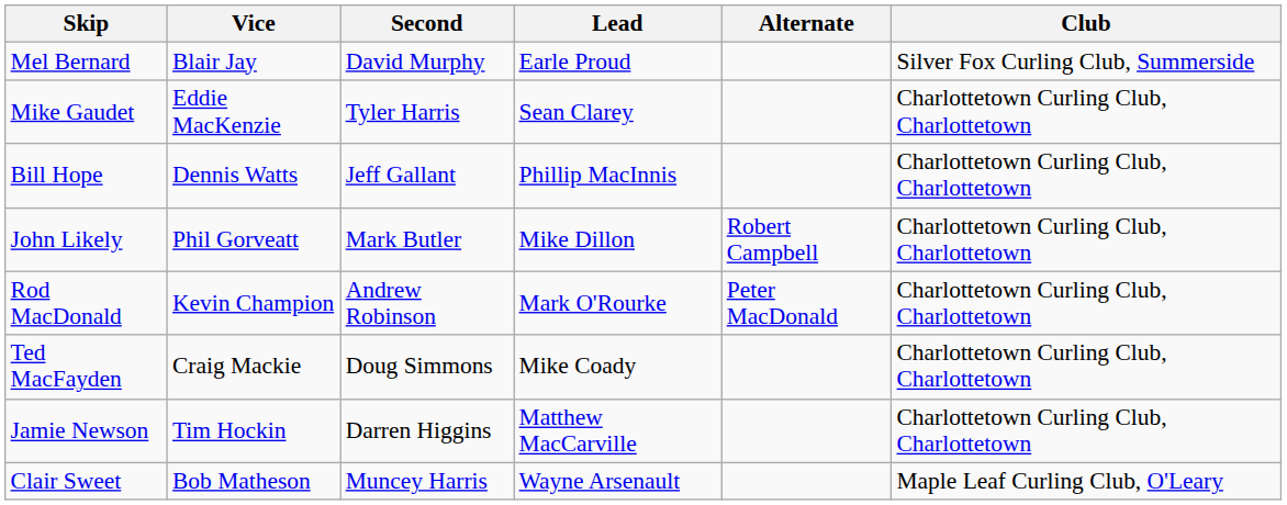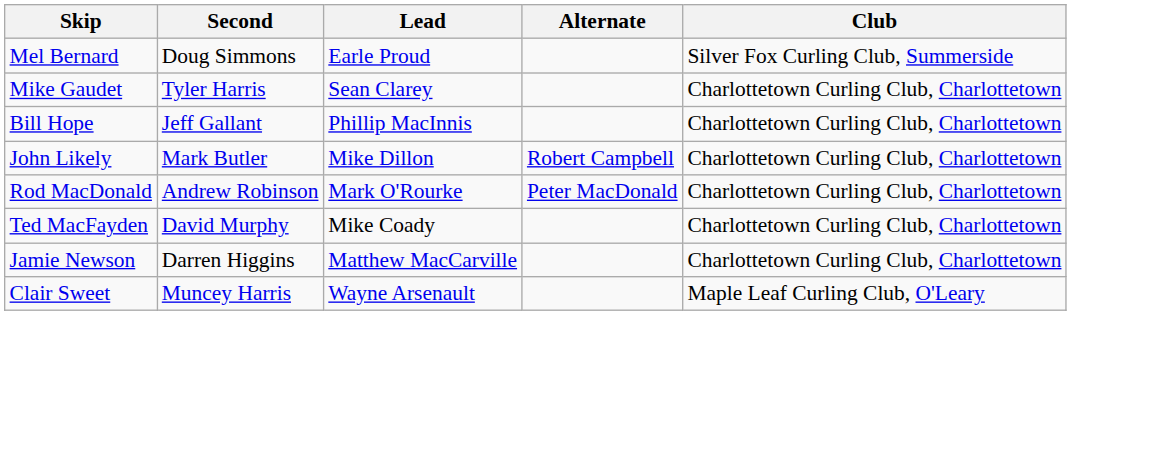 <table class="wikitable">
 <tr>
 <th>Skip</th>
-<th>Vice</th>
 <th>Second</th>
 <th>Lead</th>
 <th>Alternate</th>
 <th>Club</th>
 </tr>
 <tr>
 <td><a href='#'>Mel Bernard</a></td>
-<td><a href='#'>Blair Jay</a></td>
-<td><a href='#'>David Murphy</a></td>
+<td>Doug Simmons</td>
 <td><a href='#'>Earle Proud</a></td>
 <td></td>
 <td>Silver Fox Curling Club, <a href='#'>Summerside</a></td>
 </tr>
 <tr>
 <td><a href='#'>Mike Gaudet</a></td>
-<td><a href='#'>Eddie MacKenzie</a></td>
 <td><a href='#'>Tyler Harris</a></td>
 <td><a href='#'>Sean Clarey</a></td>
 <td></td>
 <td>Charlottetown Curling Club, <a href='#'>Charlottetown</a></td>
 </tr>
 <tr>
 <td><a href='#'>Bill Hope</a></td>
-<td><a href='#'>Dennis Watts</a></td>
 <td><a href='#'>Jeff Gallant</a></td>
 <td><a href='#'>Phillip MacInnis</a></td>
 <td></td>
 <td>Charlottetown Curling Club, <a href='#'>Charlottetown</a></td>
 </tr>
 <tr>
 <td><a href='#'>John Likely</a></td>
-<td><a href='#'>Phil Gorveatt</a></td>
 <td><a href='#'>Mark Butler</a></td>
 <td><a href='#'>Mike Dillon</a></td>
 <td><a href='#'>Robert Campbell</a></td>
 <td>Charlottetown Curling Club, <a href='#'>Charlottetown</a></td>
 </tr>
 <tr>
 <td><a href='#'>Rod MacDonald</a></td>
-<td><a href='#'>Kevin Champion</a></td>
 <td><a href='#'>Andrew Robinson</a></td>
 <td><a href='#'>Mark O'Rourke</a></td>
 <td><a href='#'>Peter MacDonald</a></td>
 <td>Charlottetown Curling Club, <a href='#'>Charlottetown</a></td>
 </tr>
 <tr>
 <td><a href='#'>Ted MacFayden</a></td>
-<td>Craig Mackie</td>
-<td>Doug Simmons</td>
+<td><a href='#'>David Murphy</a></td>
 <td>Mike Coady</td>
 <td></td>
 <td>Charlottetown Curling Club, <a href='#'>Charlottetown</a></td>
 </tr>
 <tr>
 <td><a href='#'>Jamie Newson</a></td>
-<td><a href='#'>Tim Hockin</a></td>
 <td>Darren Higgins</td>
 <td><a href='#'>Matthew MacCarville</a></td>
 <td></td>
 <td>Charlottetown Curling Club, <a href='#'>Charlottetown</a></td>
 </tr>
 <tr>
 <td><a href='#'>Clair Sweet</a></td>
-<td><a href='#'>Bob Matheson</a></td>
 <td><a href='#'>Muncey Harris</a></td>
 <td><a href='#'>Wayne Arsenault</a></td>
 <td></td>
 <td>Maple Leaf Curling Club, <a href='#'>O'Leary</a></td>
 </tr>
 </table>
